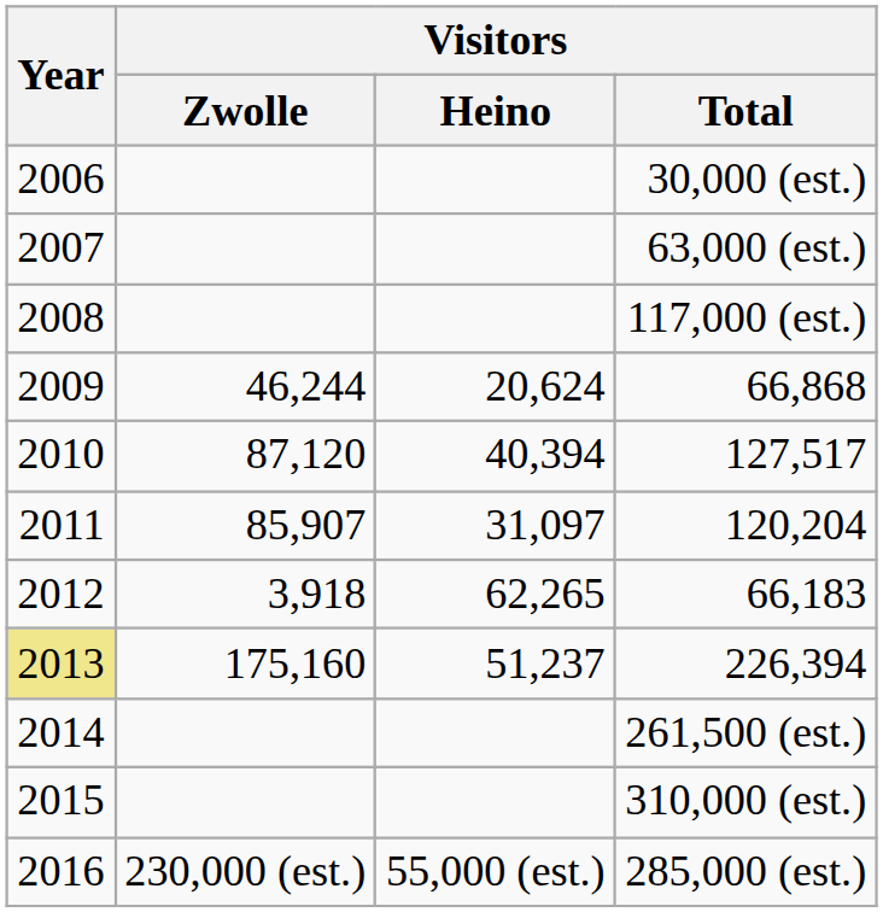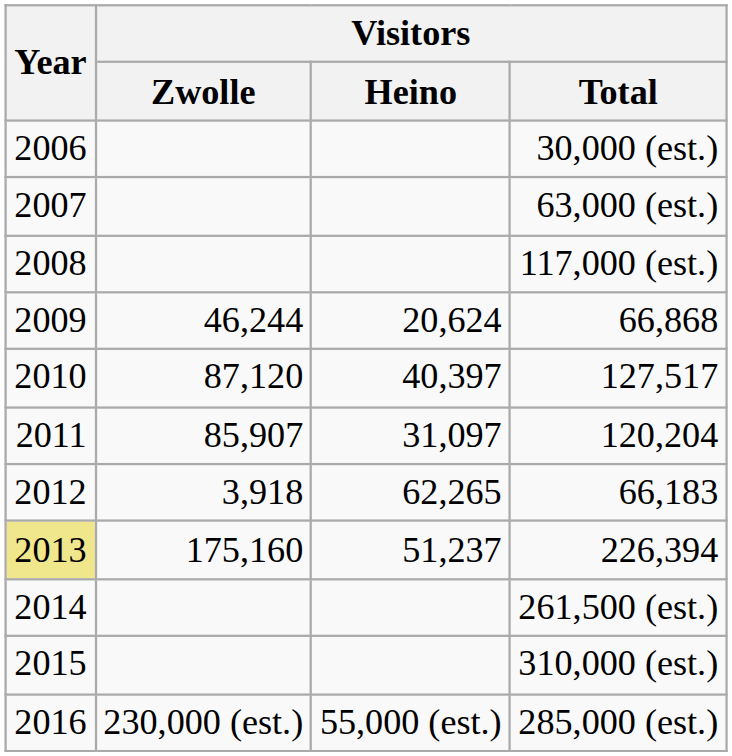 <table class="wikitable" style="float:right;margin-left:0.5em;margin-bottom:0.5em;text-align:right;">
 <tr>
 <th rowspan="2">Year</th>
 <th colspan="3">Visitors</th>
 </tr>
 <tr>
 <th>Zwolle</th>
 <th>Heino</th>
 <th>Total</th>
 </tr>
 <tr>
 <td>2006</td>
 <td></td>
 <td></td>
 <td>30,000 (est.)</td>
 </tr>
 <tr>
 <td>2007</td>
 <td></td>
 <td></td>
 <td>63,000 (est.)</td>
 </tr>
 <tr>
 <td>2008</td>
 <td></td>
 <td></td>
 <td>117,000 (est.)</td>
 </tr>
 <tr>
 <td>2009</td>
 <td>46,244</td>
 <td>20,624</td>
 <td>66,868</td>
 </tr>
 <tr>
 <td>2010</td>
 <td>87,120</td>
-<td>40,394</td>
+<td>40,397</td>
 <td>127,517</td>
 </tr>
 <tr>
 <td>2011</td>
 <td>85,907</td>
 <td>31,097</td>
 <td>120,204</td>
 </tr>
 <tr>
 <td>2012</td>
 <td>3,918</td>
 <td>62,265</td>
 <td>66,183</td>
 </tr>
 <tr>
 <td style="background: khaki;">2013</td>
 <td>175,160</td>
 <td>51,237</td>
 <td>226,394</td>
 </tr>
 <tr>
 <td>2014</td>
 <td></td>
 <td></td>
 <td>261,500 (est.)</td>
 </tr>
 <tr>
 <td>2015</td>
 <td></td>
 <td></td>
 <td>310,000 (est.)</td>
 </tr>
 <tr>
 <td>2016</td>
 <td>230,000 (est.)</td>
 <td>55,000 (est.)</td>
 <td>285,000 (est.)</td>
 </tr>
 </table>
